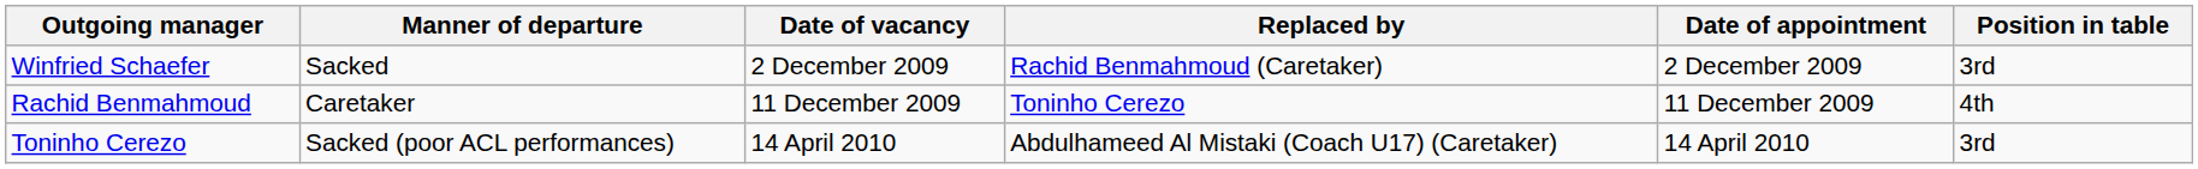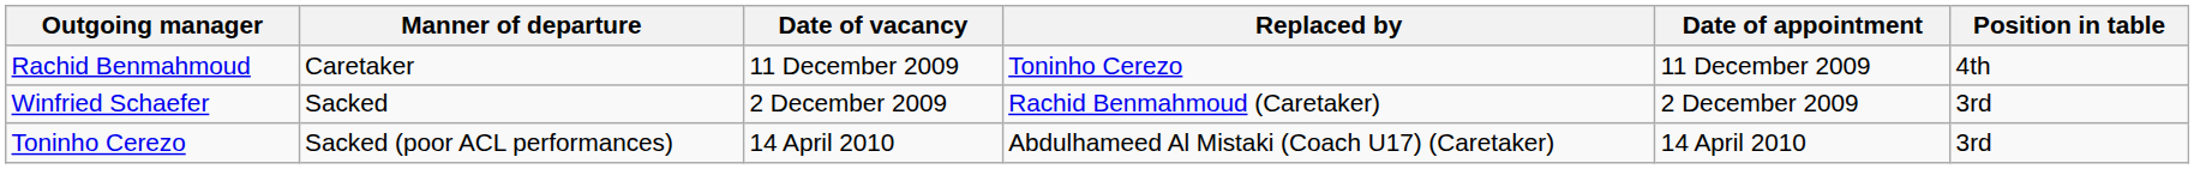 <table class="wikitable"  text-align: center;" style="font-size: 90%; width:100%">
 <tr>
 <th>Outgoing manager</th>
 <th>Manner of departure</th>
 <th>Date of vacancy</th>
 <th>Replaced by</th>
 <th>Date of appointment</th>
 <th>Position in table</th>
 </tr>
 <tr>
+<td> <a href='#'>Rachid Benmahmoud</a></td>
+<td>Caretaker</td>
+<td>11 December 2009</td>
+<td> <a href='#'>Toninho Cerezo</a></td>
+<td>11 December 2009</td>
+<td>4th</td>
+</tr>
+<tr>
 <td> <a href='#'>Winfried Schaefer</a></td>
 <td>Sacked</td>
 <td>2 December 2009</td>
 <td> <a href='#'>Rachid Benmahmoud</a> (Caretaker)</td>
 <td>2 December 2009</td>
 <td>3rd</td>
-</tr>
-<tr>
-<td> <a href='#'>Rachid Benmahmoud</a></td>
-<td>Caretaker</td>
-<td>11 December 2009</td>
-<td> <a href='#'>Toninho Cerezo</a></td>
-<td>11 December 2009</td>
-<td>4th</td>
 </tr>
 <tr>
 <td> <a href='#'>Toninho Cerezo</a></td>
 <td>Sacked (poor ACL performances)</td>
 <td>14 April 2010</td>
 <td> Abdulhameed Al Mistaki (Coach U17) (Caretaker)</td>
 <td>14 April 2010</td>
 <td>3rd</td>
 </tr>
 </table>
